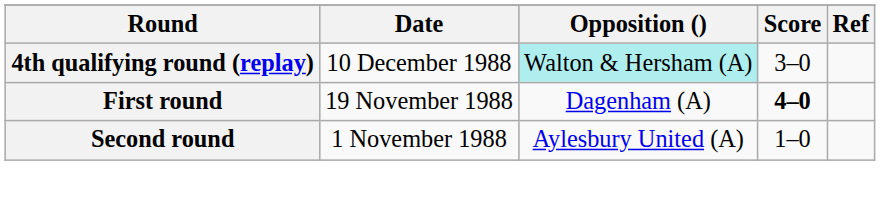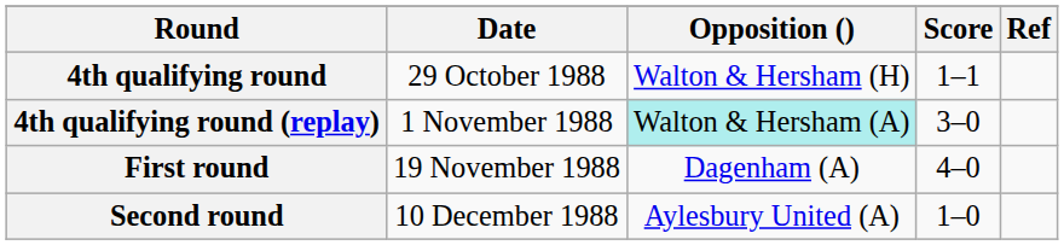 <table class="wikitable plainrowheaders" style="text-align:center;margin-left:1em;float:right">
 <tr>
 </tr>
 <tr>
 <th scope=col>Round</th>
 <th scope=col>Date</th>
 <th scope=col>Opposition ()</th>
 <th scope=col>Score</th>
 <th scope=col>Ref</th>
 </tr>
 <tr>
+<th scope=row>4th qualifying round</th>
+<td>29 October 1988</td>
+<td><a href='#'>Walton & Hersham</a> (H)</td>
+<td>1–1</td>
+<td></td>
+</tr>
+<tr>
 <th scope=row>4th qualifying round (<a href='#'>replay</a>)</th>
-<td>10 December 1988</td>
+<td>1 November 1988</td>
 <td style="background: paleturquoise;">Walton & Hersham (A)</td>
 <td>3–0</td>
 <td></td>
 </tr>
 <tr>
 <th scope=row>First round</th>
 <td>19 November 1988</td>
 <td><a href='#'>Dagenham</a> (A)</td>
-<td><strong>4–0</strong></td>
+<td>4–0</td>
 <td></td>
 </tr>
 <tr>
 <th scope=row>Second round</th>
-<td>1 November 1988</td>
+<td>10 December 1988</td>
 <td><a href='#'>Aylesbury United</a> (A)</td>
 <td>1–0</td>
 <td></td>
 </tr>
 </table>
